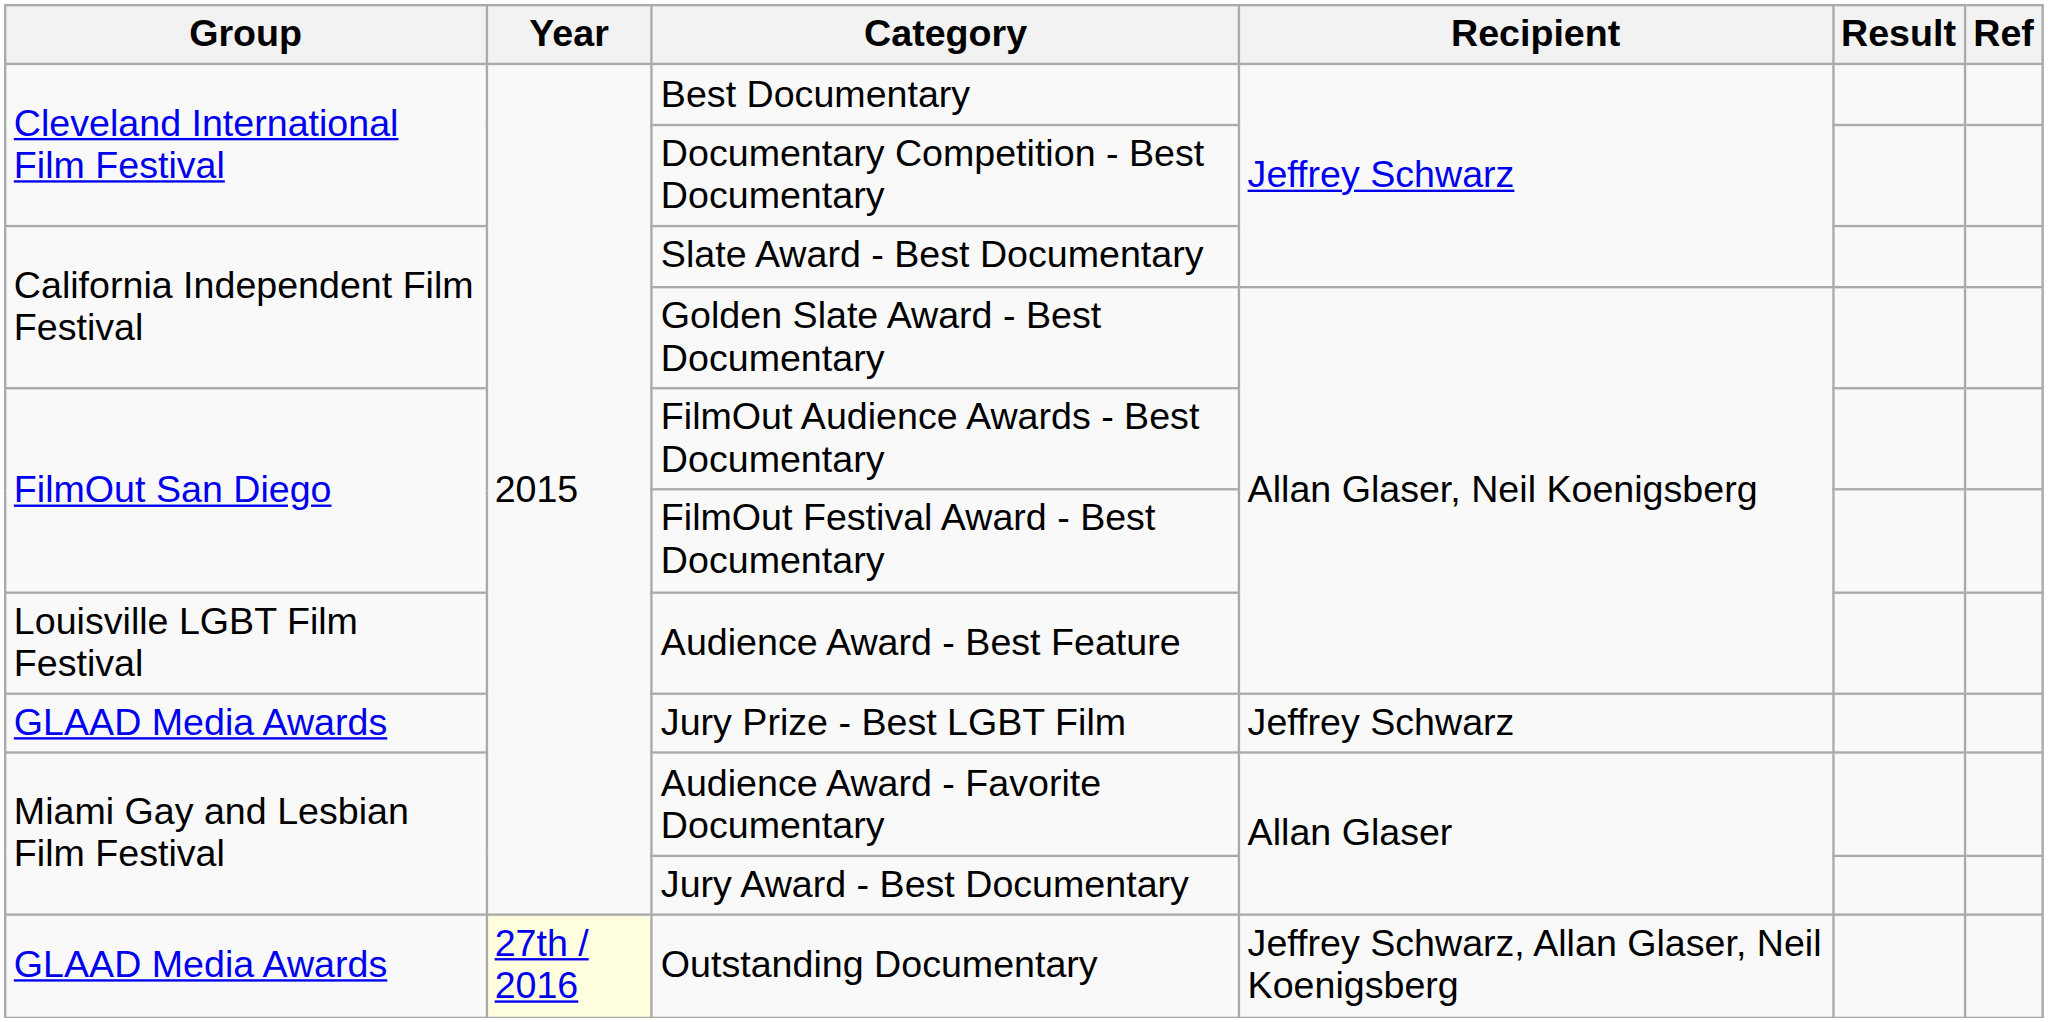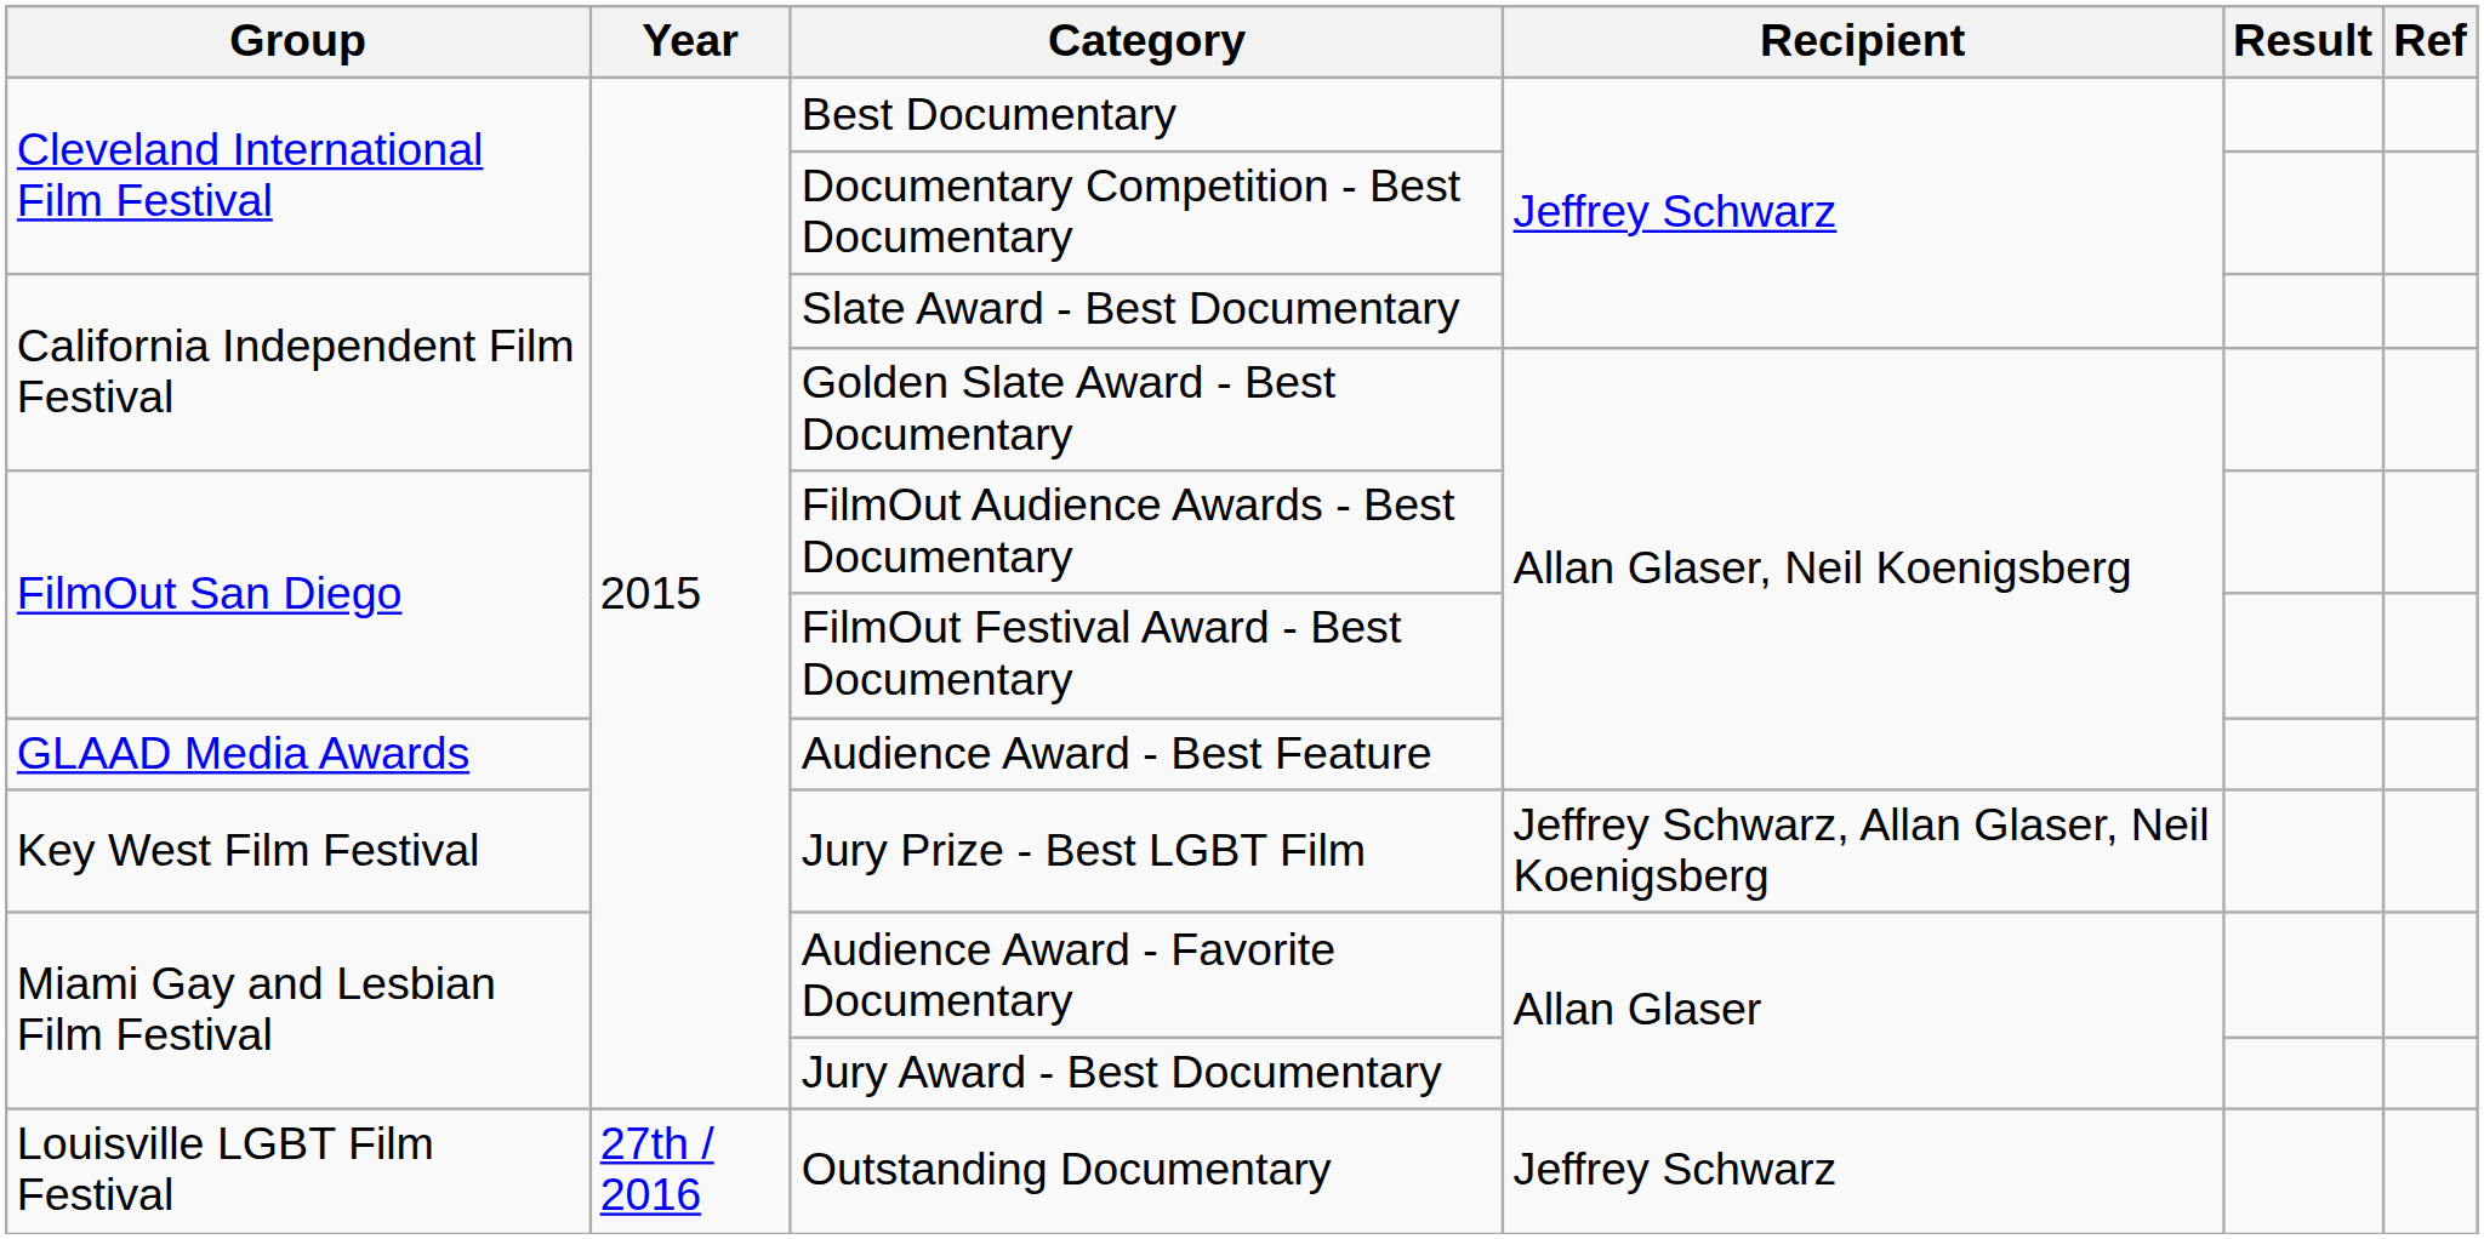 <table class="wikitable sortable">
 <tr>
 <th>Group</th>
 <th>Year</th>
 <th>Category</th>
 <th>Recipient</th>
 <th>Result</th>
 <th>Ref</th>
 </tr>
 <tr>
 <td rowspan="2"><a href='#'>Cleveland International Film Festival</a></td>
 <td rowspan="10">2015</td>
 <td>Best Documentary</td>
 <td rowspan="3"><a href='#'>Jeffrey Schwarz</a></td>
 <td></td>
 <td></td>
 </tr>
 <tr>
 <td>Documentary Competition - Best Documentary</td>
 <td></td>
 <td></td>
 </tr>
 <tr>
 <td rowspan="2">California Independent Film Festival</td>
 <td>Slate Award - Best Documentary</td>
 <td></td>
 <td></td>
 </tr>
 <tr>
 <td>Golden Slate Award - Best Documentary</td>
 <td rowspan="4">Allan Glaser, Neil Koenigsberg</td>
 <td></td>
 <td></td>
 </tr>
 <tr>
 <td rowspan="2"><a href='#'>FilmOut San Diego</a></td>
 <td>FilmOut Audience Awards - Best Documentary</td>
 <td></td>
 <td></td>
 </tr>
 <tr>
 <td>FilmOut Festival Award - Best Documentary</td>
 <td></td>
 <td></td>
 </tr>
 <tr>
-<td>Louisville LGBT Film Festival</td>
+<td><a href='#'>GLAAD Media Awards</a></td>
 <td>Audience Award - Best Feature</td>
 <td></td>
 <td></td>
 </tr>
 <tr>
-<td><a href='#'>GLAAD Media Awards</a></td>
+<td>Key West Film Festival</td>
 <td>Jury Prize - Best LGBT Film</td>
-<td>Jeffrey Schwarz</td>
+<td>Jeffrey Schwarz, Allan Glaser, Neil Koenigsberg</td>
 <td></td>
 <td></td>
 </tr>
 <tr>
 <td rowspan="2">Miami Gay and Lesbian Film Festival</td>
 <td>Audience Award - Favorite Documentary</td>
 <td rowspan="2">Allan Glaser</td>
 <td></td>
 <td></td>
 </tr>
 <tr>
 <td>Jury Award - Best Documentary</td>
 <td></td>
 <td></td>
 </tr>
 <tr>
-<td><a href='#'>GLAAD Media Awards</a></td>
-<td style="background: lightyellow;"><a href='#'>27th / 2016</a></td>
+<td>Louisville LGBT Film Festival</td>
+<td><a href='#'>27th / 2016</a></td>
 <td>Outstanding Documentary</td>
-<td>Jeffrey Schwarz, Allan Glaser, Neil Koenigsberg</td>
+<td>Jeffrey Schwarz</td>
 <td></td>
 <td></td>
 </tr>
 <tr>
 </tr>
 </table>
